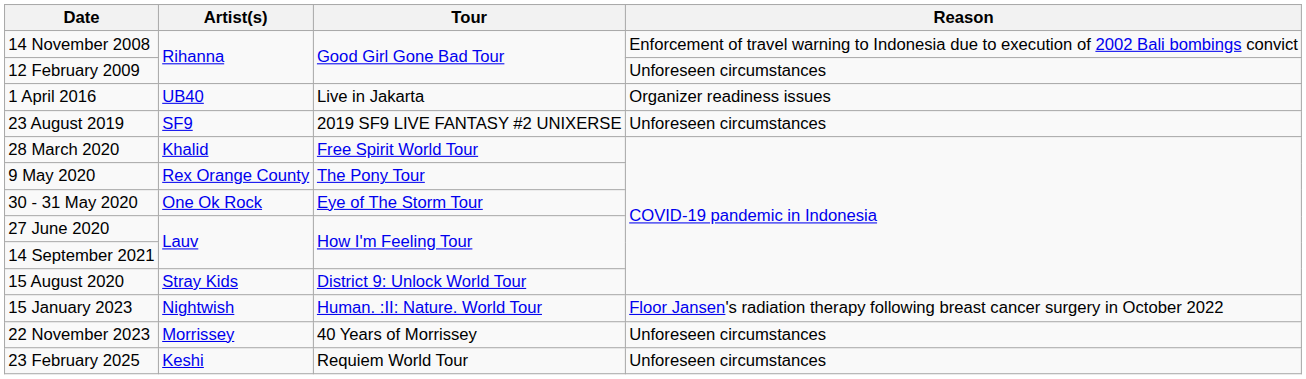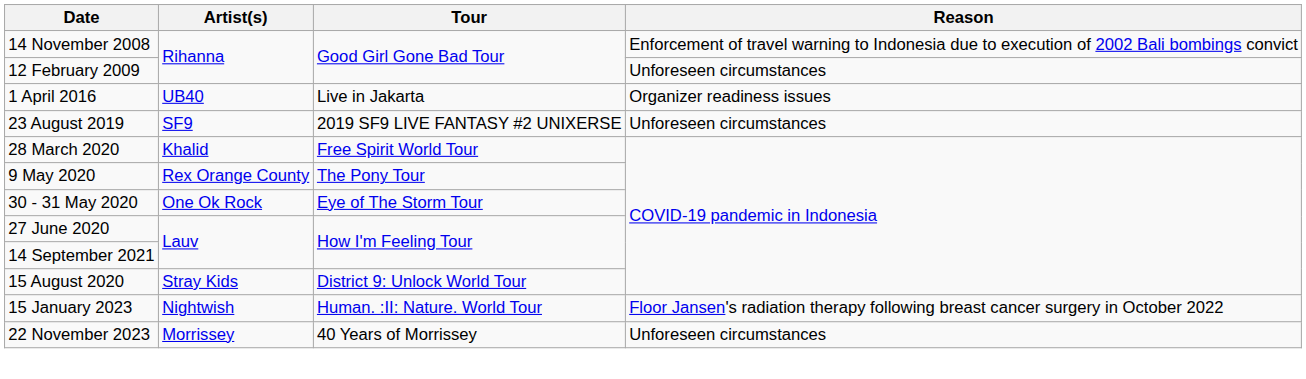 <table class="wikitable">
 <tr>
 <th>Date</th>
 <th>Artist(s)</th>
 <th>Tour</th>
 <th>Reason</th>
 </tr>
 <tr>
 <td>14 November 2008</td>
 <td rowspan="2"><a href='#'>Rihanna</a></td>
 <td rowspan="2"><a href='#'>Good Girl Gone Bad Tour</a></td>
 <td>Enforcement of travel warning to Indonesia due to execution of <a href='#'>2002 Bali bombings</a> convict</td>
 </tr>
 <tr>
 <td>12 February 2009</td>
 <td>Unforeseen circumstances</td>
 </tr>
 <tr>
 <td>1 April 2016</td>
 <td><a href='#'>UB40</a></td>
 <td>Live in Jakarta</td>
 <td>Organizer readiness issues</td>
 </tr>
 <tr>
 <td>23 August 2019</td>
 <td><a href='#'>SF9</a></td>
 <td>2019 SF9 LIVE FANTASY #2 UNIXERSE</td>
 <td>Unforeseen circumstances</td>
 </tr>
 <tr>
 <td>28 March 2020</td>
 <td><a href='#'>Khalid</a></td>
 <td><a href='#'>Free Spirit World Tour</a></td>
 <td rowspan="6"><a href='#'>COVID-19 pandemic in Indonesia</a></td>
 </tr>
 <tr>
 <td>9 May 2020</td>
 <td><a href='#'>Rex Orange County</a></td>
 <td><a href='#'>The Pony Tour</a></td>
 </tr>
 <tr>
 <td>30 - 31 May 2020</td>
 <td><a href='#'>One Ok Rock</a></td>
 <td><a href='#'>Eye of The Storm Tour</a></td>
 </tr>
 <tr>
 <td>27 June 2020</td>
 <td rowspan="2"><a href='#'>Lauv</a></td>
 <td rowspan="2"><a href='#'>How I'm Feeling Tour</a></td>
 </tr>
 <tr>
 <td>14 September 2021</td>
 </tr>
 <tr>
 <td>15 August 2020</td>
 <td><a href='#'>Stray Kids</a></td>
 <td><a href='#'>District 9: Unlock World Tour</a></td>
 </tr>
 <tr>
 <td>15 January 2023</td>
 <td><a href='#'>Nightwish</a></td>
 <td><a href='#'>Human. :II: Nature. World Tour</a></td>
 <td><a href='#'>Floor Jansen</a>'s radiation therapy following breast cancer surgery in October 2022</td>
 </tr>
 <tr>
 <td>22 November 2023</td>
 <td><a href='#'>Morrissey</a></td>
 <td>40 Years of Morrissey</td>
 <td>Unforeseen circumstances</td>
 </tr>
-<tr>
-<td>23 February 2025</td>
-<td><a href='#'>Keshi</a></td>
-<td>Requiem World Tour</td>
-<td>Unforeseen circumstances</td>
-</tr>
 </table>
